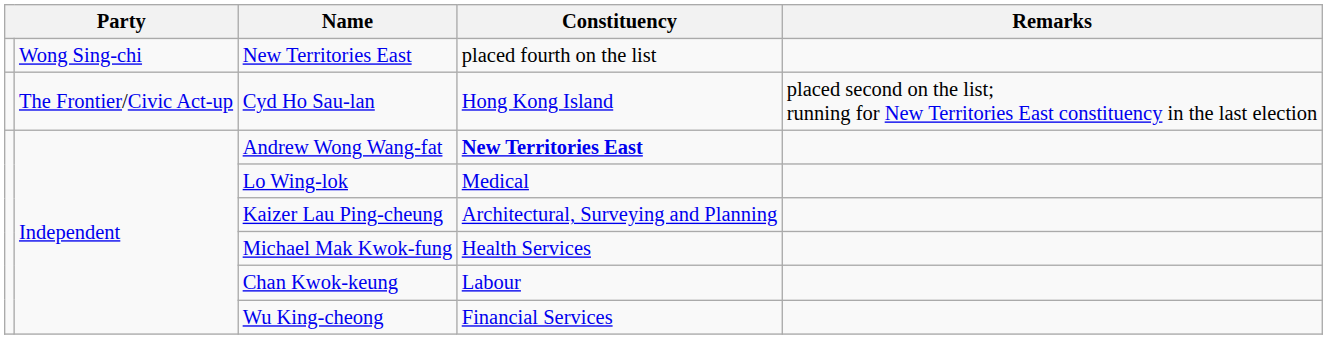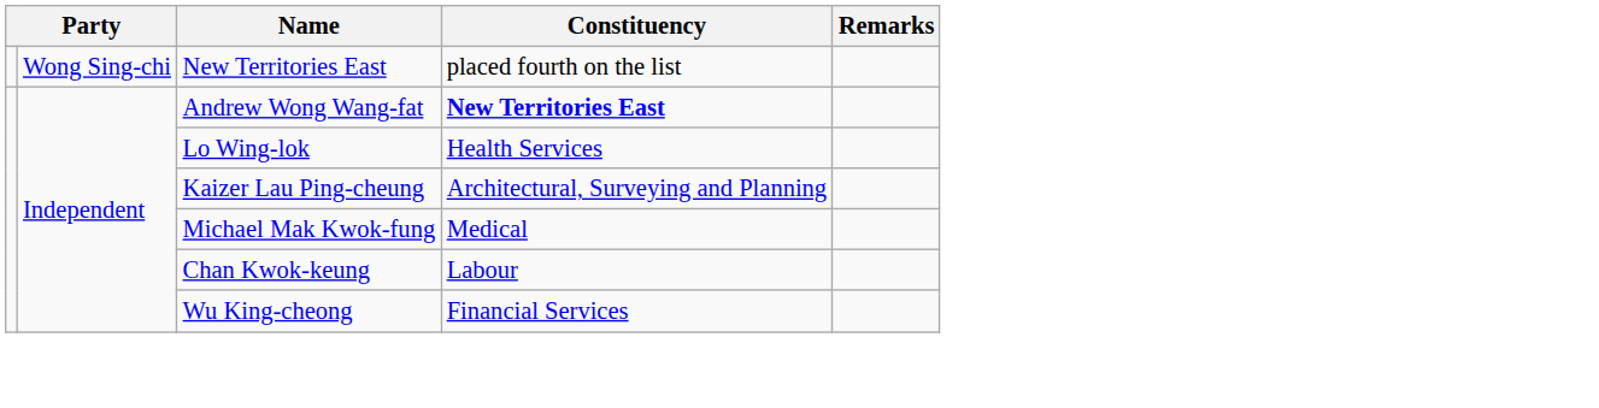 <table class="wikitable" style="font-size: 95%;">
 <tr>
 <th colspan=2>Party</th>
 <th>Name</th>
 <th>Constituency</th>
 <th>Remarks</th>
 </tr>
 <tr>
 <td></td>
 <td><a href='#'>Wong Sing-chi</a></td>
 <td><a href='#'>New Territories East</a></td>
 <td>placed fourth on the list</td>
 </tr>
 <tr>
-<td bgcolor=></td>
-<td><a href='#'>The Frontier</a>/<a href='#'>Civic Act-up</a></td>
-<td><a href='#'>Cyd Ho Sau-lan</a></td>
-<td><a href='#'>Hong Kong Island</a></td>
-<td>placed second on the list; <br>running for <a href='#'>New Territories East constituency</a> in the last election</td>
-</tr>
-<tr>
 <td rowspan=6 bgcolor=></td>
 <td rowspan=6><a href='#'>Independent</a></td>
 <td><a href='#'>Andrew Wong Wang-fat</a></td>
 <td><strong><a href='#'>New Territories East</a></strong></td>
 <td></td>
 </tr>
 <tr>
 <td><a href='#'>Lo Wing-lok</a></td>
-<td><a href='#'>Medical</a></td>
+<td><a href='#'>Health Services</a></td>
 <td></td>
 </tr>
 <tr>
 <td><a href='#'>Kaizer Lau Ping-cheung</a></td>
 <td><a href='#'>Architectural, Surveying and Planning</a></td>
 <td></td>
 </tr>
 <tr>
 <td><a href='#'>Michael Mak Kwok-fung</a></td>
-<td><a href='#'>Health Services</a></td>
+<td><a href='#'>Medical</a></td>
 <td></td>
 </tr>
 <tr>
 <td><a href='#'>Chan Kwok-keung</a></td>
 <td><a href='#'>Labour</a></td>
 <td></td>
 </tr>
 <tr>
 <td><a href='#'>Wu King-cheong</a></td>
 <td><a href='#'>Financial Services</a></td>
 <td></td>
 </tr>
 </table>
